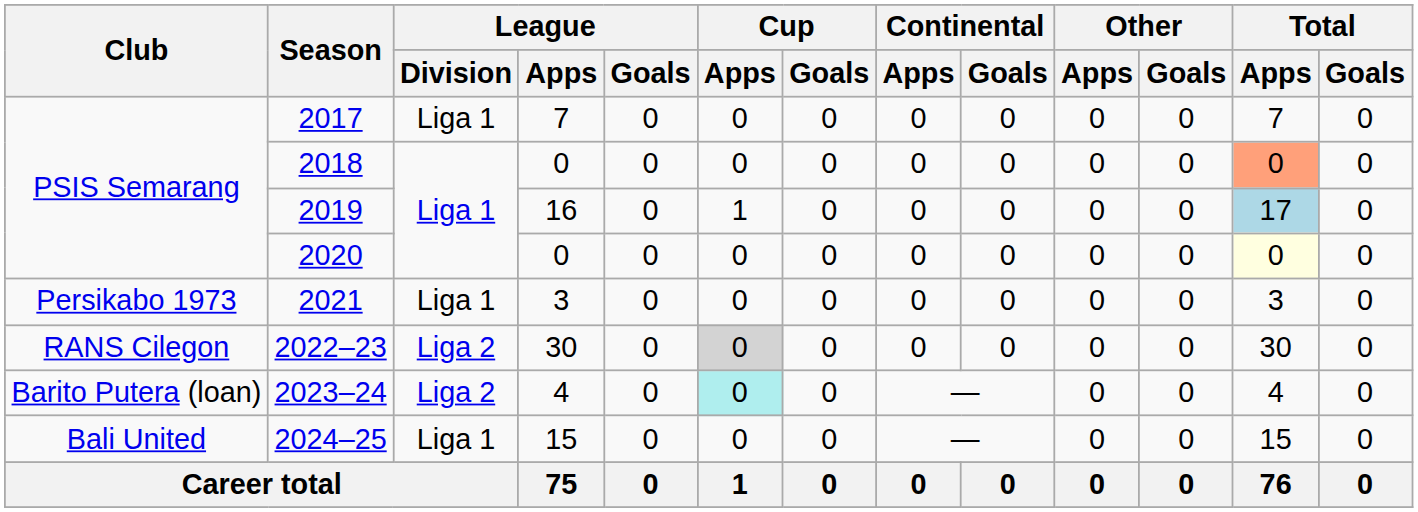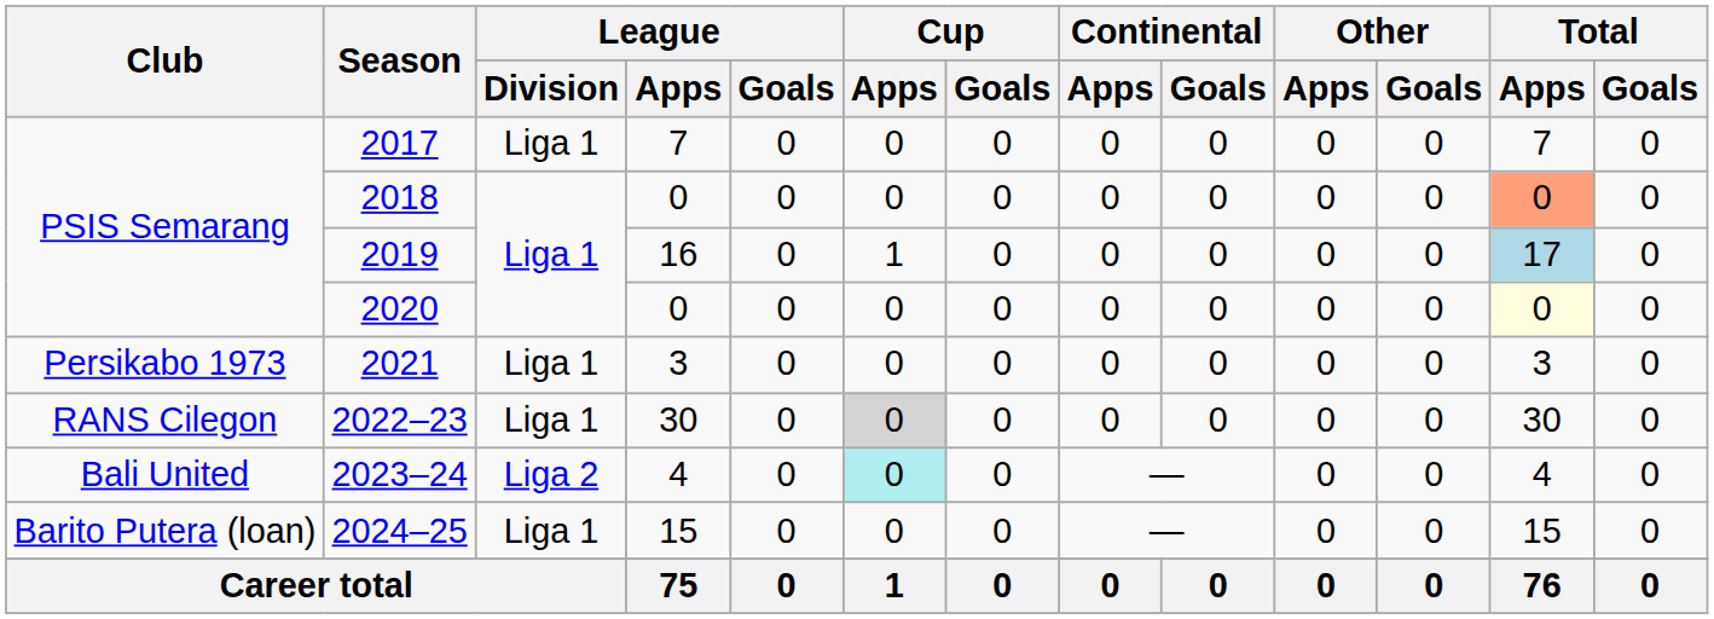 <table class="wikitable" style="text-align:center">
 <tr>
 <th rowspan="2">Club</th>
 <th rowspan="2">Season</th>
 <th colspan="3">League</th>
 <th colspan="2">Cup</th>
 <th colspan="2">Continental</th>
 <th colspan="2">Other</th>
 <th colspan="2">Total</th>
 </tr>
 <tr>
 <th>Division</th>
 <th>Apps</th>
 <th>Goals</th>
 <th>Apps</th>
 <th>Goals</th>
 <th>Apps</th>
 <th>Goals</th>
 <th>Apps</th>
 <th>Goals</th>
 <th>Apps</th>
 <th>Goals</th>
 </tr>
 <tr>
 <td rowspan="4" valign="center"><a href='#'>PSIS Semarang</a></td>
 <td><a href='#'>2017</a></td>
 <td rowspan="1">Liga 1</td>
 <td>7</td>
 <td>0</td>
 <td>0</td>
 <td>0</td>
 <td>0</td>
 <td>0</td>
 <td>0</td>
 <td>0</td>
 <td>7</td>
 <td>0</td>
 </tr>
 <tr>
 <td><a href='#'>2018</a></td>
 <td rowspan="3" valign="center"><a href='#'>Liga 1</a></td>
 <td>0</td>
 <td>0</td>
 <td>0</td>
 <td>0</td>
 <td>0</td>
 <td>0</td>
 <td>0</td>
 <td>0</td>
 <td style="background: lightsalmon;">0</td>
 <td>0</td>
 </tr>
 <tr>
 <td><a href='#'>2019</a></td>
 <td>16</td>
 <td>0</td>
 <td>1</td>
 <td>0</td>
 <td>0</td>
 <td>0</td>
 <td>0</td>
 <td>0</td>
 <td style="background: lightblue;">17</td>
 <td>0</td>
 </tr>
 <tr>
 <td><a href='#'>2020</a></td>
 <td>0</td>
 <td>0</td>
 <td>0</td>
 <td>0</td>
 <td>0</td>
 <td>0</td>
 <td>0</td>
 <td>0</td>
 <td style="background: lightyellow;">0</td>
 <td>0</td>
 </tr>
 <tr>
 <td><a href='#'>Persikabo 1973</a></td>
 <td><a href='#'>2021</a></td>
 <td>Liga 1</td>
 <td>3</td>
 <td>0</td>
 <td>0</td>
 <td>0</td>
 <td>0</td>
 <td>0</td>
 <td>0</td>
 <td>0</td>
 <td>3</td>
 <td>0</td>
 </tr>
 <tr>
 <td rowspan="1" valign="center"><a href='#'>RANS Cilegon</a></td>
 <td><a href='#'>2022–23</a></td>
-<td><a href='#'>Liga 2</a></td>
+<td>Liga 1</td>
 <td>30</td>
 <td>0</td>
 <td style="background: lightgrey;">0</td>
 <td>0</td>
 <td>0</td>
 <td>0</td>
 <td>0</td>
 <td>0</td>
 <td>30</td>
 <td>0</td>
 </tr>
 <tr>
-<td rowspan=1 valign="center"><a href='#'>Barito Putera</a> (loan)</td>
+<td rowspan=1 valign="center"><a href='#'>Bali United</a></td>
 <td><a href='#'>2023–24</a></td>
 <td><a href='#'>Liga 2</a></td>
 <td>4</td>
 <td>0</td>
 <td style="background: paleturquoise;">0</td>
 <td>0</td>
 <td colspan="2">—</td>
 <td>0</td>
 <td>0</td>
 <td>4</td>
 <td>0</td>
 </tr>
 <tr>
-<td rowspan=1 valign="center"><a href='#'>Bali United</a></td>
+<td rowspan=1 valign="center"><a href='#'>Barito Putera</a> (loan)</td>
 <td><a href='#'>2024–25</a></td>
 <td rowspan="1">Liga 1</td>
 <td>15</td>
 <td>0</td>
 <td>0</td>
 <td>0</td>
 <td colspan="2">—</td>
 <td>0</td>
 <td>0</td>
 <td>15</td>
 <td>0</td>
 </tr>
 <tr>
 <th colspan="3">Career total</th>
 <th>75</th>
 <th>0</th>
 <th>1</th>
 <th>0</th>
 <th>0</th>
 <th>0</th>
 <th>0</th>
 <th>0</th>
 <th>76</th>
 <th>0</th>
 </tr>
 </table>
